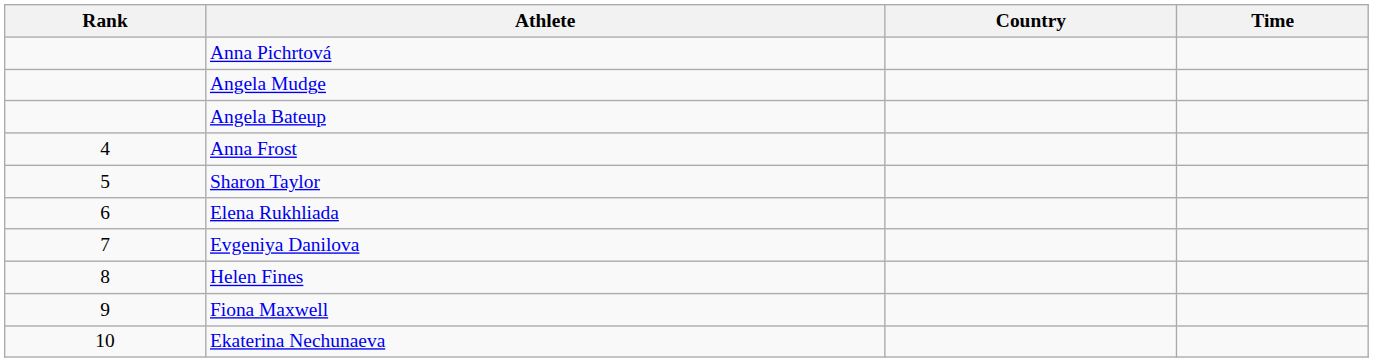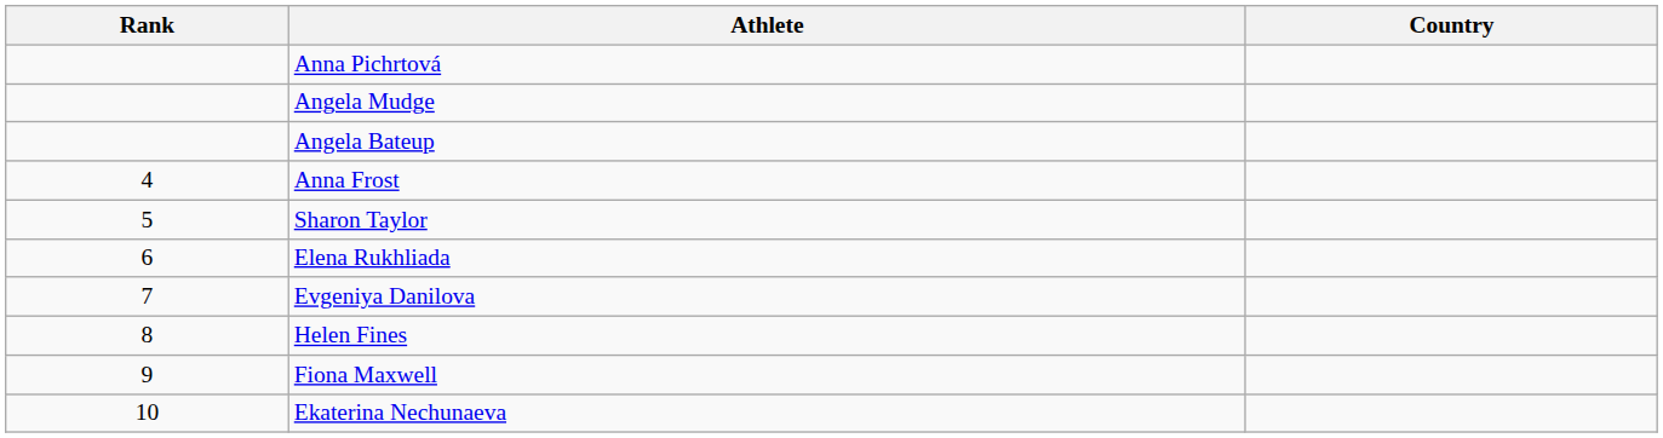 <table class="wikitable" width=80% style="font-size:90%; text-align:left;">
 <tr>
 <th>Rank</th>
 <th>Athlete</th>
 <th>Country</th>
-<th>Time</th>
 </tr>
 <tr>
 <td align="center"></td>
 <td><a href='#'>Anna Pichrtová</a></td>
-<td></td>
 <td></td>
 </tr>
 <tr>
 <td align="center"></td>
 <td><a href='#'>Angela Mudge</a></td>
 <td></td>
-<td></td>
 </tr>
 <tr>
 <td align="center"></td>
 <td><a href='#'>Angela Bateup</a></td>
-<td></td>
 <td></td>
 </tr>
 <tr>
 <td align="center">4</td>
 <td><a href='#'>Anna Frost</a></td>
 <td></td>
-<td></td>
 </tr>
 <tr>
 <td align="center">5</td>
 <td><a href='#'>Sharon Taylor</a></td>
-<td></td>
 <td></td>
 </tr>
 <tr>
 <td align="center">6</td>
 <td><a href='#'>Elena Rukhliada</a></td>
 <td></td>
-<td></td>
 </tr>
 <tr>
 <td align="center">7</td>
 <td><a href='#'>Evgeniya Danilova</a></td>
-<td></td>
 <td></td>
 </tr>
 <tr>
 <td align="center">8</td>
 <td><a href='#'>Helen Fines</a></td>
 <td></td>
-<td></td>
 </tr>
 <tr>
 <td align="center">9</td>
 <td><a href='#'>Fiona Maxwell</a></td>
-<td></td>
 <td></td>
 </tr>
 <tr>
 <td align="center">10</td>
 <td><a href='#'>Ekaterina Nechunaeva</a></td>
 <td></td>
-<td></td>
 </tr>
 </table>
